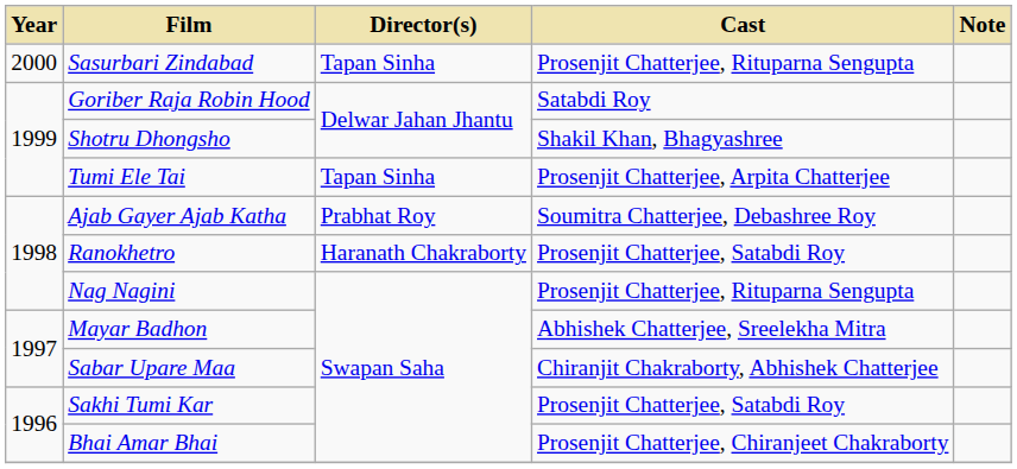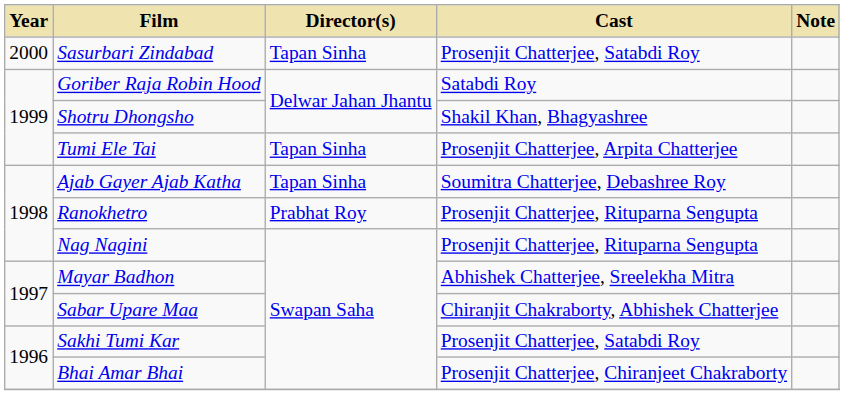 <table class="wikitable" style="font-size:90%">
 <tr>
 <th scope="col" style="background-color:#EFE4B0;">Year</th>
 <th scope="col" style="background-color:#EFE4B0;">Film</th>
 <th scope="col" style="background-color:#EFE4B0;">Director(s)</th>
 <th scope="col" style="background-color:#EFE4B0;" class="unsortable">Cast</th>
 <th scope="col" style="background-color:#EFE4B0;">Note</th>
 </tr>
 <tr>
 <td>2000</td>
 <td><em><a href='#'>Sasurbari Zindabad</a></em></td>
 <td><a href='#'>Tapan Sinha</a></td>
-<td><a href='#'>Prosenjit Chatterjee</a>, <a href='#'>Rituparna Sengupta</a></td>
+<td><a href='#'>Prosenjit Chatterjee</a>, <a href='#'>Satabdi Roy</a></td>
 <td></td>
 </tr>
 <tr>
 <td rowspan="3">1999</td>
 <td><em><a href='#'>Goriber Raja Robin Hood</a></em></td>
 <td rowspan="2"><a href='#'>Delwar Jahan Jhantu</a></td>
 <td><a href='#'>Satabdi Roy</a></td>
 <td></td>
 </tr>
 <tr>
 <td><em><a href='#'>Shotru Dhongsho</a></em></td>
 <td><a href='#'>Shakil Khan</a>, <a href='#'>Bhagyashree</a></td>
 <td></td>
 </tr>
 <tr>
 <td><em><a href='#'>Tumi Ele Tai</a></em></td>
 <td><a href='#'>Tapan Sinha</a></td>
 <td><a href='#'>Prosenjit Chatterjee</a>, <a href='#'>Arpita Chatterjee</a></td>
 <td></td>
 </tr>
 <tr>
 <td rowspan="3">1998</td>
 <td><em><a href='#'>Ajab Gayer Ajab Katha</a></em></td>
-<td><a href='#'>Prabhat Roy</a></td>
+<td><a href='#'>Tapan Sinha</a></td>
 <td><a href='#'>Soumitra Chatterjee</a>, <a href='#'>Debashree Roy</a></td>
 <td></td>
 </tr>
 <tr>
 <td><em><a href='#'>Ranokhetro</a></em></td>
-<td><a href='#'>Haranath Chakraborty</a></td>
-<td><a href='#'>Prosenjit Chatterjee</a>, <a href='#'>Satabdi Roy</a></td>
+<td><a href='#'>Prabhat Roy</a></td>
+<td><a href='#'>Prosenjit Chatterjee</a>, <a href='#'>Rituparna Sengupta</a></td>
 <td></td>
 </tr>
 <tr>
 <td><em><a href='#'>Nag Nagini</a></em></td>
 <td rowspan="5"><a href='#'>Swapan Saha</a></td>
 <td><a href='#'>Prosenjit Chatterjee</a>, <a href='#'>Rituparna Sengupta</a></td>
 <td></td>
 </tr>
 <tr>
 <td rowspan="2">1997</td>
 <td><em><a href='#'>Mayar Badhon</a></em></td>
 <td><a href='#'>Abhishek Chatterjee</a>, <a href='#'>Sreelekha Mitra</a></td>
 <td></td>
 </tr>
 <tr>
 <td><em><a href='#'>Sabar Upare Maa</a></em></td>
 <td><a href='#'>Chiranjit Chakraborty</a>, <a href='#'>Abhishek Chatterjee</a></td>
 <td></td>
 </tr>
 <tr>
 <td rowspan="2">1996</td>
 <td><em><a href='#'>Sakhi Tumi Kar</a></em></td>
 <td><a href='#'>Prosenjit Chatterjee</a>, <a href='#'>Satabdi Roy</a></td>
 <td></td>
 </tr>
 <tr>
 <td><em><a href='#'>Bhai Amar Bhai</a></em></td>
 <td><a href='#'>Prosenjit Chatterjee</a>, <a href='#'>Chiranjeet Chakraborty</a></td>
 <td></td>
 </tr>
 <tr>
 </tr>
 </table>
